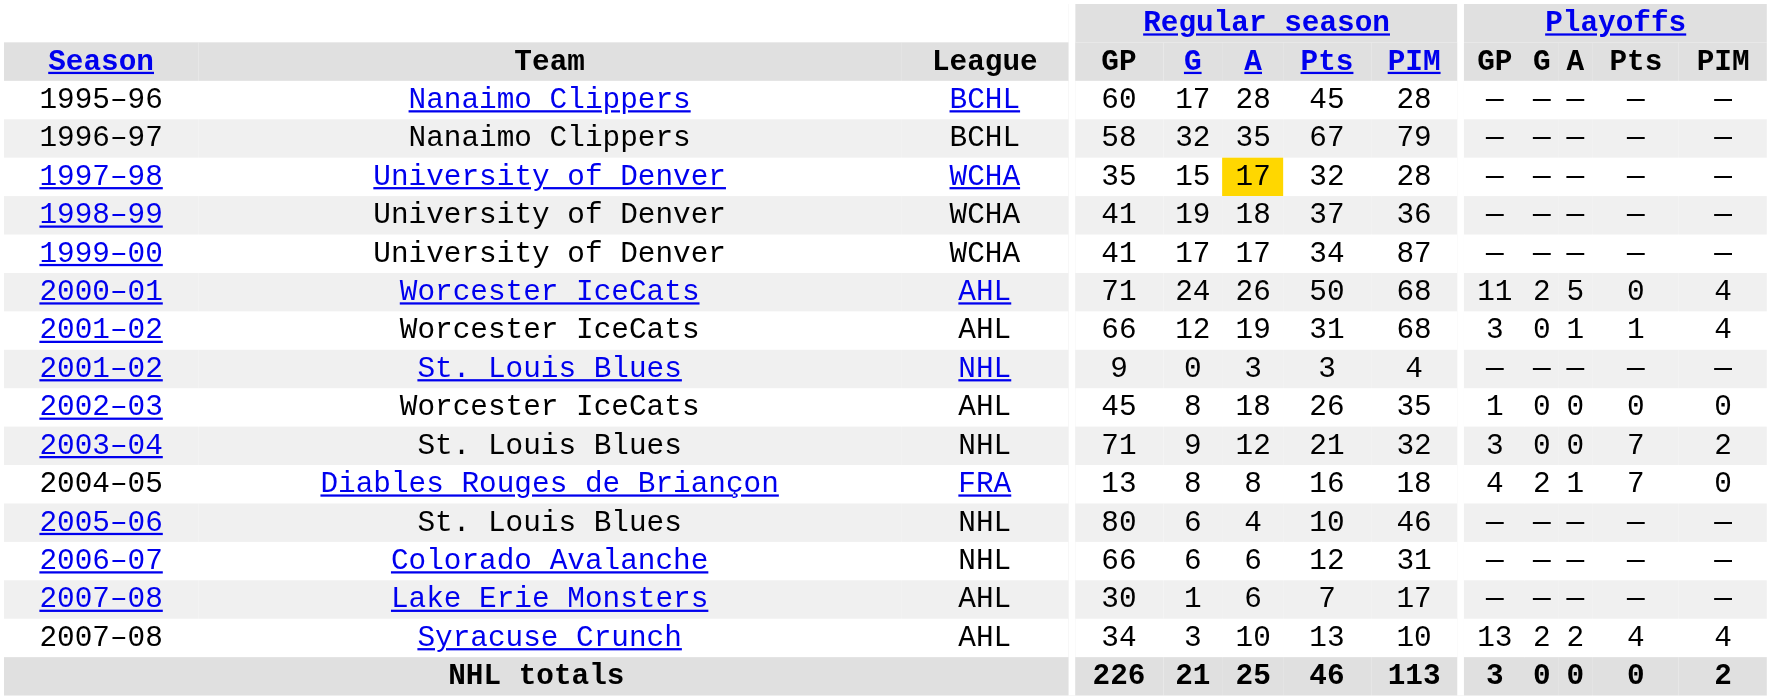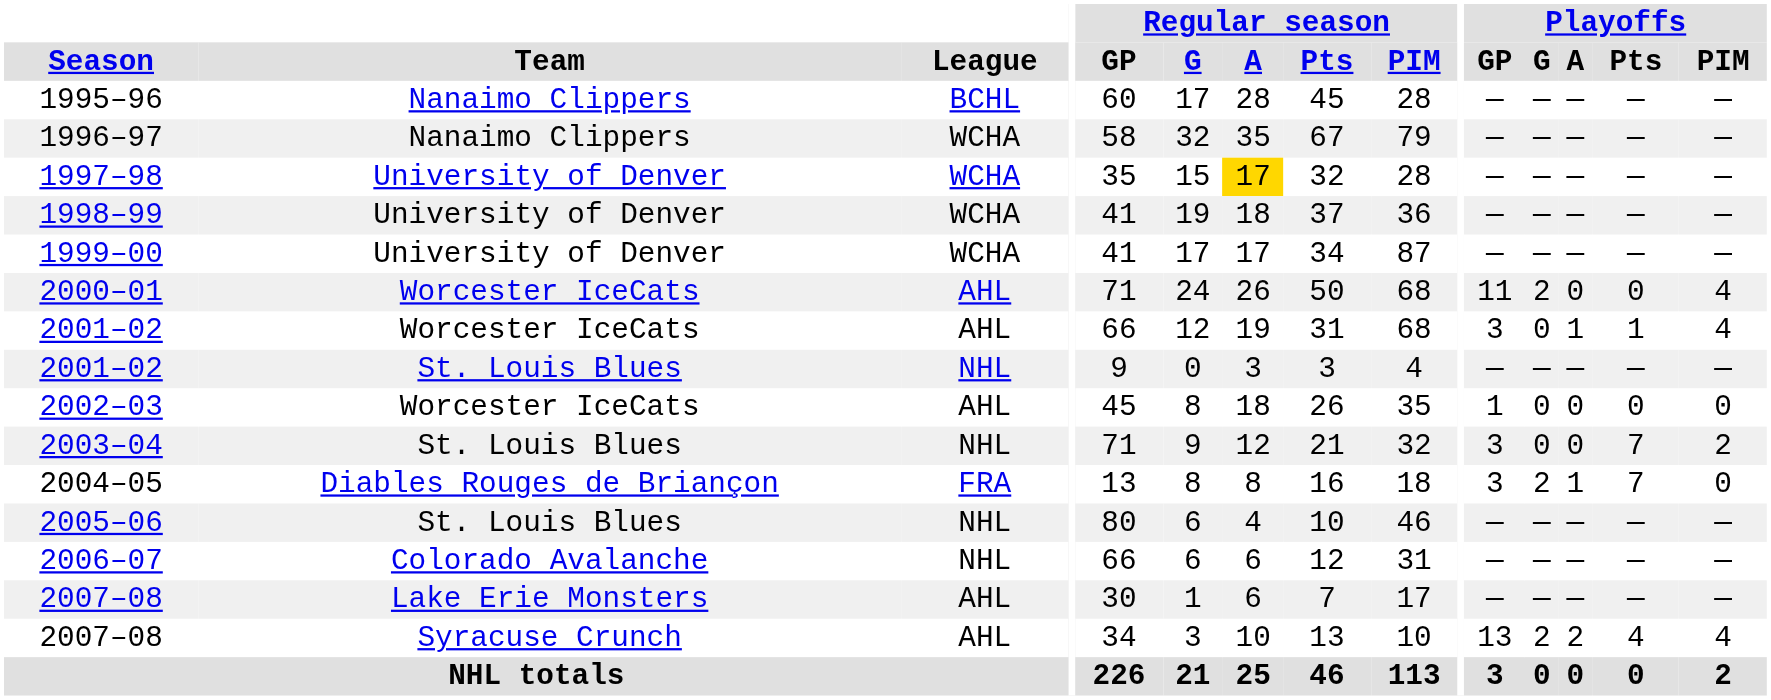 <table border="0" cellpadding="1" cellspacing="0" style="text-align:center; width:60em">
 <tr bgcolor="#e0e0e0">
 <th colspan="3"  bgcolor="#ffffff"></th>
 <th rowspan="99" bgcolor="#ffffff"></th>
 <th colspan="5"><a href='#'>Regular season</a></th>
 <th rowspan="99" bgcolor="#ffffff"></th>
 <th colspan="5"><a href='#'>Playoffs</a></th>
 </tr>
 <tr bgcolor="#e0e0e0">
 <th><a href='#'>Season</a></th>
 <th>Team</th>
 <th>League</th>
 <th>GP</th>
 <th><a href='#'>G</a></th>
 <th><a href='#'>A</a></th>
 <th><a href='#'>Pts</a></th>
 <th><a href='#'>PIM</a></th>
 <th>GP</th>
 <th>G</th>
 <th>A</th>
 <th>Pts</th>
 <th>PIM</th>
 </tr>
 <tr ALIGN="center">
 <td>1995–96</td>
 <td><a href='#'>Nanaimo Clippers</a></td>
 <td><a href='#'>BCHL</a></td>
 <td>60</td>
 <td>17</td>
 <td>28</td>
 <td>45</td>
 <td>28</td>
 <td>—</td>
 <td>—</td>
 <td>—</td>
 <td>—</td>
 <td>—</td>
 </tr>
 <tr ALIGN="center" bgcolor="#f0f0f0">
 <td>1996–97</td>
 <td>Nanaimo Clippers</td>
-<td>BCHL</td>
+<td>WCHA</td>
 <td>58</td>
 <td>32</td>
 <td>35</td>
 <td>67</td>
 <td>79</td>
 <td>—</td>
 <td>—</td>
 <td>—</td>
 <td>—</td>
 <td>—</td>
 </tr>
 <tr ALIGN="center">
 <td><a href='#'>1997–98</a></td>
 <td><a href='#'>University of Denver</a></td>
 <td><a href='#'>WCHA</a></td>
 <td>35</td>
 <td>15</td>
 <td style="background: gold;">17</td>
 <td>32</td>
 <td>28</td>
 <td>—</td>
 <td>—</td>
 <td>—</td>
 <td>—</td>
 <td>—</td>
 </tr>
 <tr ALIGN="center" bgcolor="#f0f0f0">
 <td><a href='#'>1998–99</a></td>
 <td>University of Denver</td>
 <td>WCHA</td>
 <td>41</td>
 <td>19</td>
 <td>18</td>
 <td>37</td>
 <td>36</td>
 <td>—</td>
 <td>—</td>
 <td>—</td>
 <td>—</td>
 <td>—</td>
 </tr>
 <tr ALIGN="center">
 <td><a href='#'>1999–00</a></td>
 <td>University of Denver</td>
 <td>WCHA</td>
 <td>41</td>
 <td>17</td>
 <td>17</td>
 <td>34</td>
 <td>87</td>
 <td>—</td>
 <td>—</td>
 <td>—</td>
 <td>—</td>
 <td>—</td>
 </tr>
 <tr ALIGN="center" bgcolor="#f0f0f0">
 <td><a href='#'>2000–01</a></td>
 <td><a href='#'>Worcester IceCats</a></td>
 <td><a href='#'>AHL</a></td>
 <td>71</td>
 <td>24</td>
 <td>26</td>
 <td>50</td>
 <td>68</td>
 <td>11</td>
 <td>2</td>
-<td>5</td>
+<td>0</td>
 <td>0</td>
 <td>4</td>
 </tr>
 <tr ALIGN="center">
 <td><a href='#'>2001–02</a></td>
 <td>Worcester IceCats</td>
 <td>AHL</td>
 <td>66</td>
 <td>12</td>
 <td>19</td>
 <td>31</td>
 <td>68</td>
 <td>3</td>
 <td>0</td>
 <td>1</td>
 <td>1</td>
 <td>4</td>
 </tr>
 <tr ALIGN="center" bgcolor="#f0f0f0">
 <td><a href='#'>2001–02</a></td>
 <td><a href='#'>St. Louis Blues</a></td>
 <td><a href='#'>NHL</a></td>
 <td>9</td>
 <td>0</td>
 <td>3</td>
 <td>3</td>
 <td>4</td>
 <td>—</td>
 <td>—</td>
 <td>—</td>
 <td>—</td>
 <td>—</td>
 </tr>
 <tr ALIGN="center">
 <td><a href='#'>2002–03</a></td>
 <td>Worcester IceCats</td>
 <td>AHL</td>
 <td>45</td>
 <td>8</td>
 <td>18</td>
 <td>26</td>
 <td>35</td>
 <td>1</td>
 <td>0</td>
 <td>0</td>
 <td>0</td>
 <td>0</td>
 </tr>
 <tr ALIGN="center" bgcolor="#f0f0f0">
 <td><a href='#'>2003–04</a></td>
 <td>St. Louis Blues</td>
 <td>NHL</td>
 <td>71</td>
 <td>9</td>
 <td>12</td>
 <td>21</td>
 <td>32</td>
 <td>3</td>
 <td>0</td>
 <td>0</td>
 <td>7</td>
 <td>2</td>
 </tr>
 <tr ALIGN="center">
 <td>2004–05</td>
 <td><a href='#'>Diables Rouges de Briançon</a></td>
 <td><a href='#'>FRA</a></td>
 <td>13</td>
 <td>8</td>
 <td>8</td>
 <td>16</td>
 <td>18</td>
-<td>4</td>
+<td>3</td>
 <td>2</td>
 <td>1</td>
 <td>7</td>
 <td>0</td>
 </tr>
 <tr ALIGN="center" bgcolor="#f0f0f0">
 <td><a href='#'>2005–06</a></td>
 <td>St. Louis Blues</td>
 <td>NHL</td>
 <td>80</td>
 <td>6</td>
 <td>4</td>
 <td>10</td>
 <td>46</td>
 <td>—</td>
 <td>—</td>
 <td>—</td>
 <td>—</td>
 <td>—</td>
 </tr>
 <tr ALIGN="center">
 <td><a href='#'>2006–07</a></td>
 <td><a href='#'>Colorado Avalanche</a></td>
 <td>NHL</td>
 <td>66</td>
 <td>6</td>
 <td>6</td>
 <td>12</td>
 <td>31</td>
 <td>—</td>
 <td>—</td>
 <td>—</td>
 <td>—</td>
 <td>—</td>
 </tr>
 <tr ALIGN="center" bgcolor="#f0f0f0">
 <td><a href='#'>2007–08</a></td>
 <td><a href='#'>Lake Erie Monsters</a></td>
 <td>AHL</td>
 <td>30</td>
 <td>1</td>
 <td>6</td>
 <td>7</td>
 <td>17</td>
 <td>—</td>
 <td>—</td>
 <td>—</td>
 <td>—</td>
 <td>—</td>
 </tr>
 <tr ALIGN="center">
 <td>2007–08</td>
 <td><a href='#'>Syracuse Crunch</a></td>
 <td>AHL</td>
 <td>34</td>
 <td>3</td>
 <td>10</td>
 <td>13</td>
 <td>10</td>
 <td>13</td>
 <td>2</td>
 <td>2</td>
 <td>4</td>
 <td>4</td>
 </tr>
 <tr bgcolor="#e0e0e0">
 <th colspan="3">NHL totals</th>
 <th>226</th>
 <th>21</th>
 <th>25</th>
 <th>46</th>
 <th>113</th>
 <th>3</th>
 <th>0</th>
 <th>0</th>
 <th>0</th>
 <th>2</th>
 </tr>
 </table>
